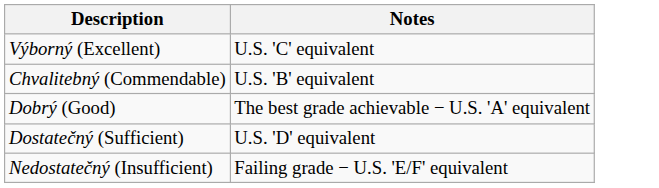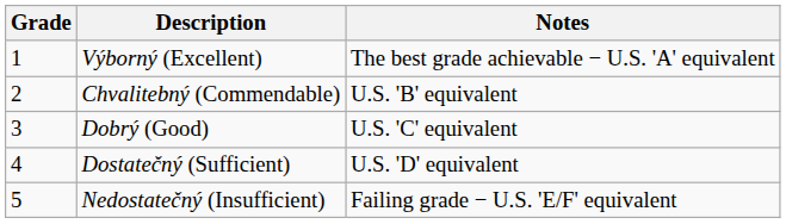 <table class="wikitable">
 <tr>
+<th>Grade</th>
 <th>Description</th>
 <th>Notes</th>
 </tr>
 <tr>
+<td>1</td>
 <td><em>Výborný</em> (Excellent)</td>
-<td>U.S. 'C' equivalent</td>
+<td>The best grade achievable − U.S. 'A' equivalent</td>
 </tr>
 <tr>
+<td>2</td>
 <td><em>Chvalitebný</em> (Commendable)</td>
 <td>U.S. 'B' equivalent</td>
 </tr>
 <tr>
+<td>3</td>
 <td><em>Dobrý</em> (Good)</td>
-<td>The best grade achievable − U.S. 'A' equivalent</td>
+<td>U.S. 'C' equivalent</td>
 </tr>
 <tr>
+<td>4</td>
 <td><em>Dostatečný</em> (Sufficient)</td>
 <td>U.S. 'D' equivalent</td>
 </tr>
 <tr>
+<td>5</td>
 <td><em>Nedostatečný</em> (Insufficient)</td>
 <td>Failing grade − U.S. 'E/F' equivalent</td>
 </tr>
 </table>
